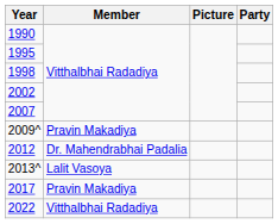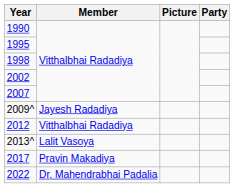 <table class="wikitable sortable">
 <tr>
 <th>Year</th>
 <th>Member</th>
 <th>Picture</th>
 <th colspan="2">Party</th>
 </tr>
 <tr>
 <td><a href='#'>1990</a></td>
 <td rowspan=5><a href='#'>Vitthalbhai Radadiya</a></td>
 <td rowspan=5></td>
 <td></td>
 </tr>
 <tr>
 <td><a href='#'>1995</a></td>
 </tr>
 <tr>
 <td><a href='#'>1998</a></td>
 <td></td>
 </tr>
 <tr>
 <td><a href='#'>2002</a></td>
 <td></td>
 </tr>
 <tr>
 <td><a href='#'>2007</a></td>
 </tr>
 <tr>
 <td>2009^</td>
-<td><a href='#'>Pravin Makadiya</a></td>
+<td><a href='#'>Jayesh Radadiya</a></td>
 <td></td>
 <td></td>
 </tr>
 <tr>
 <td><a href='#'>2012</a></td>
-<td><a href='#'>Dr. Mahendrabhai Padalia</a></td>
+<td><a href='#'>Vitthalbhai Radadiya</a></td>
 <td></td>
 <td></td>
 </tr>
 <tr>
 <td>2013^</td>
 <td><a href='#'>Lalit Vasoya</a></td>
 <td></td>
 <td></td>
 </tr>
 <tr>
 <td><a href='#'>2017</a></td>
 <td><a href='#'>Pravin Makadiya</a></td>
 <td></td>
 <td></td>
 </tr>
 <tr>
 <td><a href='#'>2022</a></td>
-<td><a href='#'>Vitthalbhai Radadiya</a></td>
+<td><a href='#'>Dr. Mahendrabhai Padalia</a></td>
 <td></td>
 <td></td>
 </tr>
 </table>
